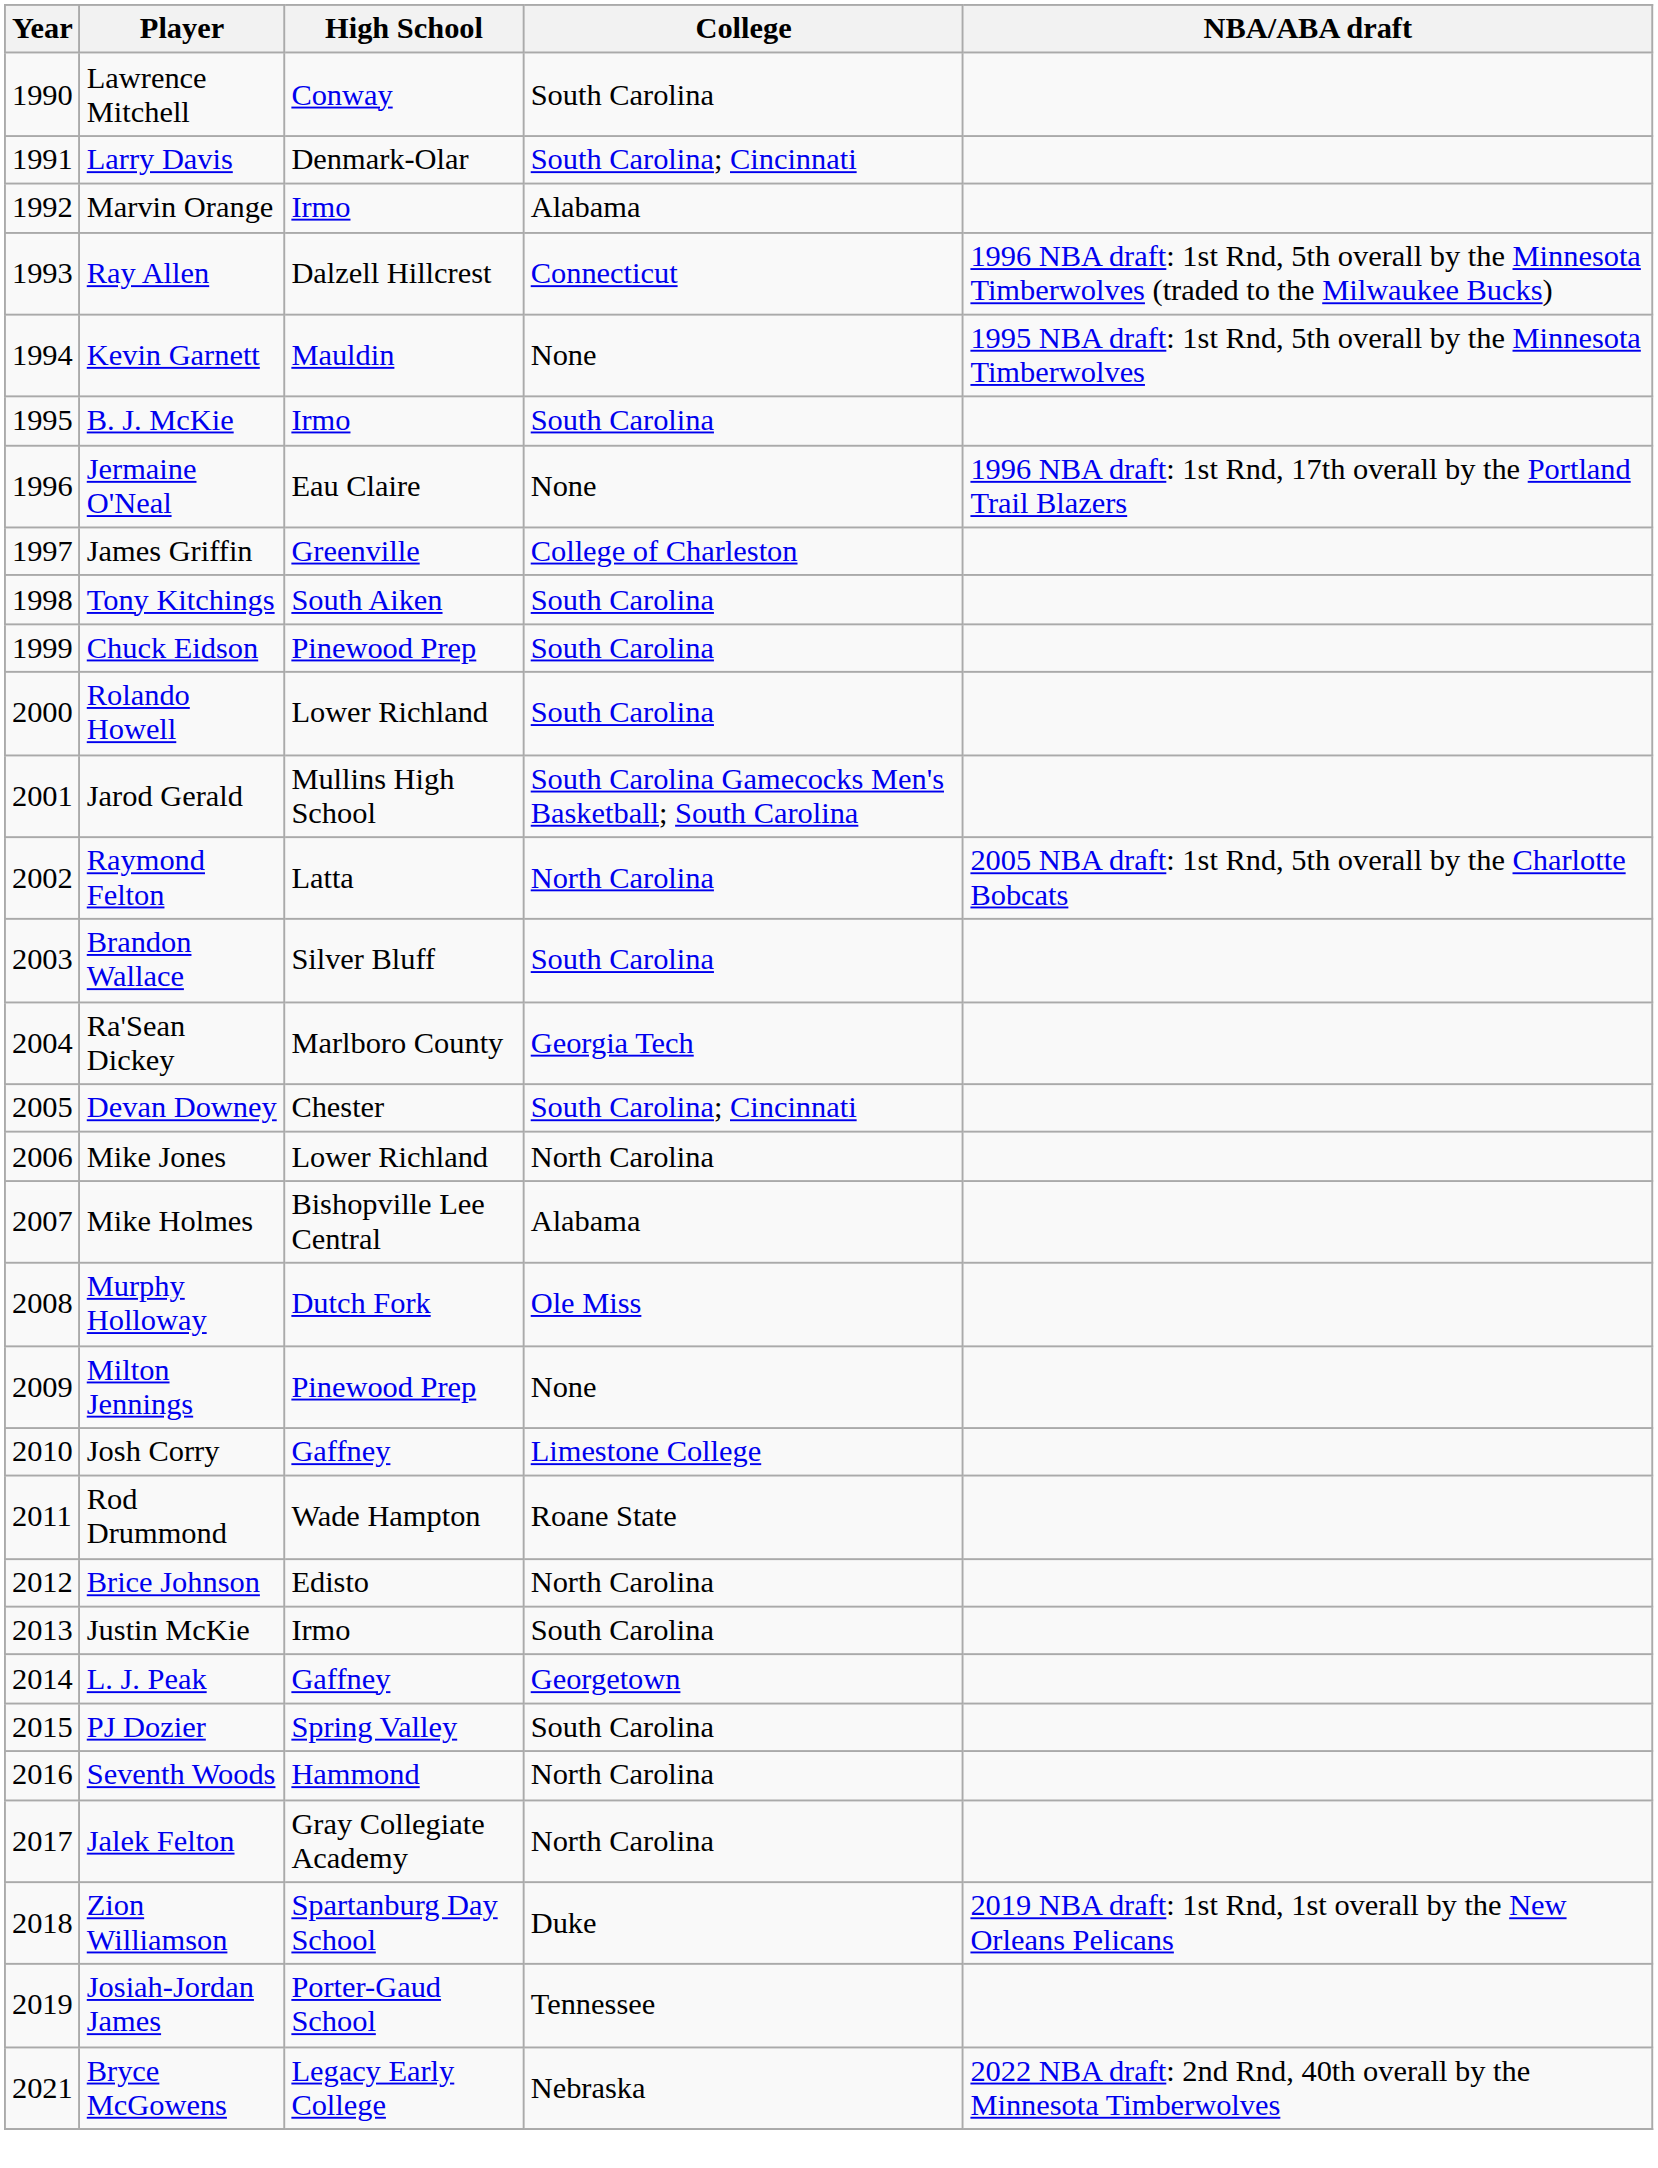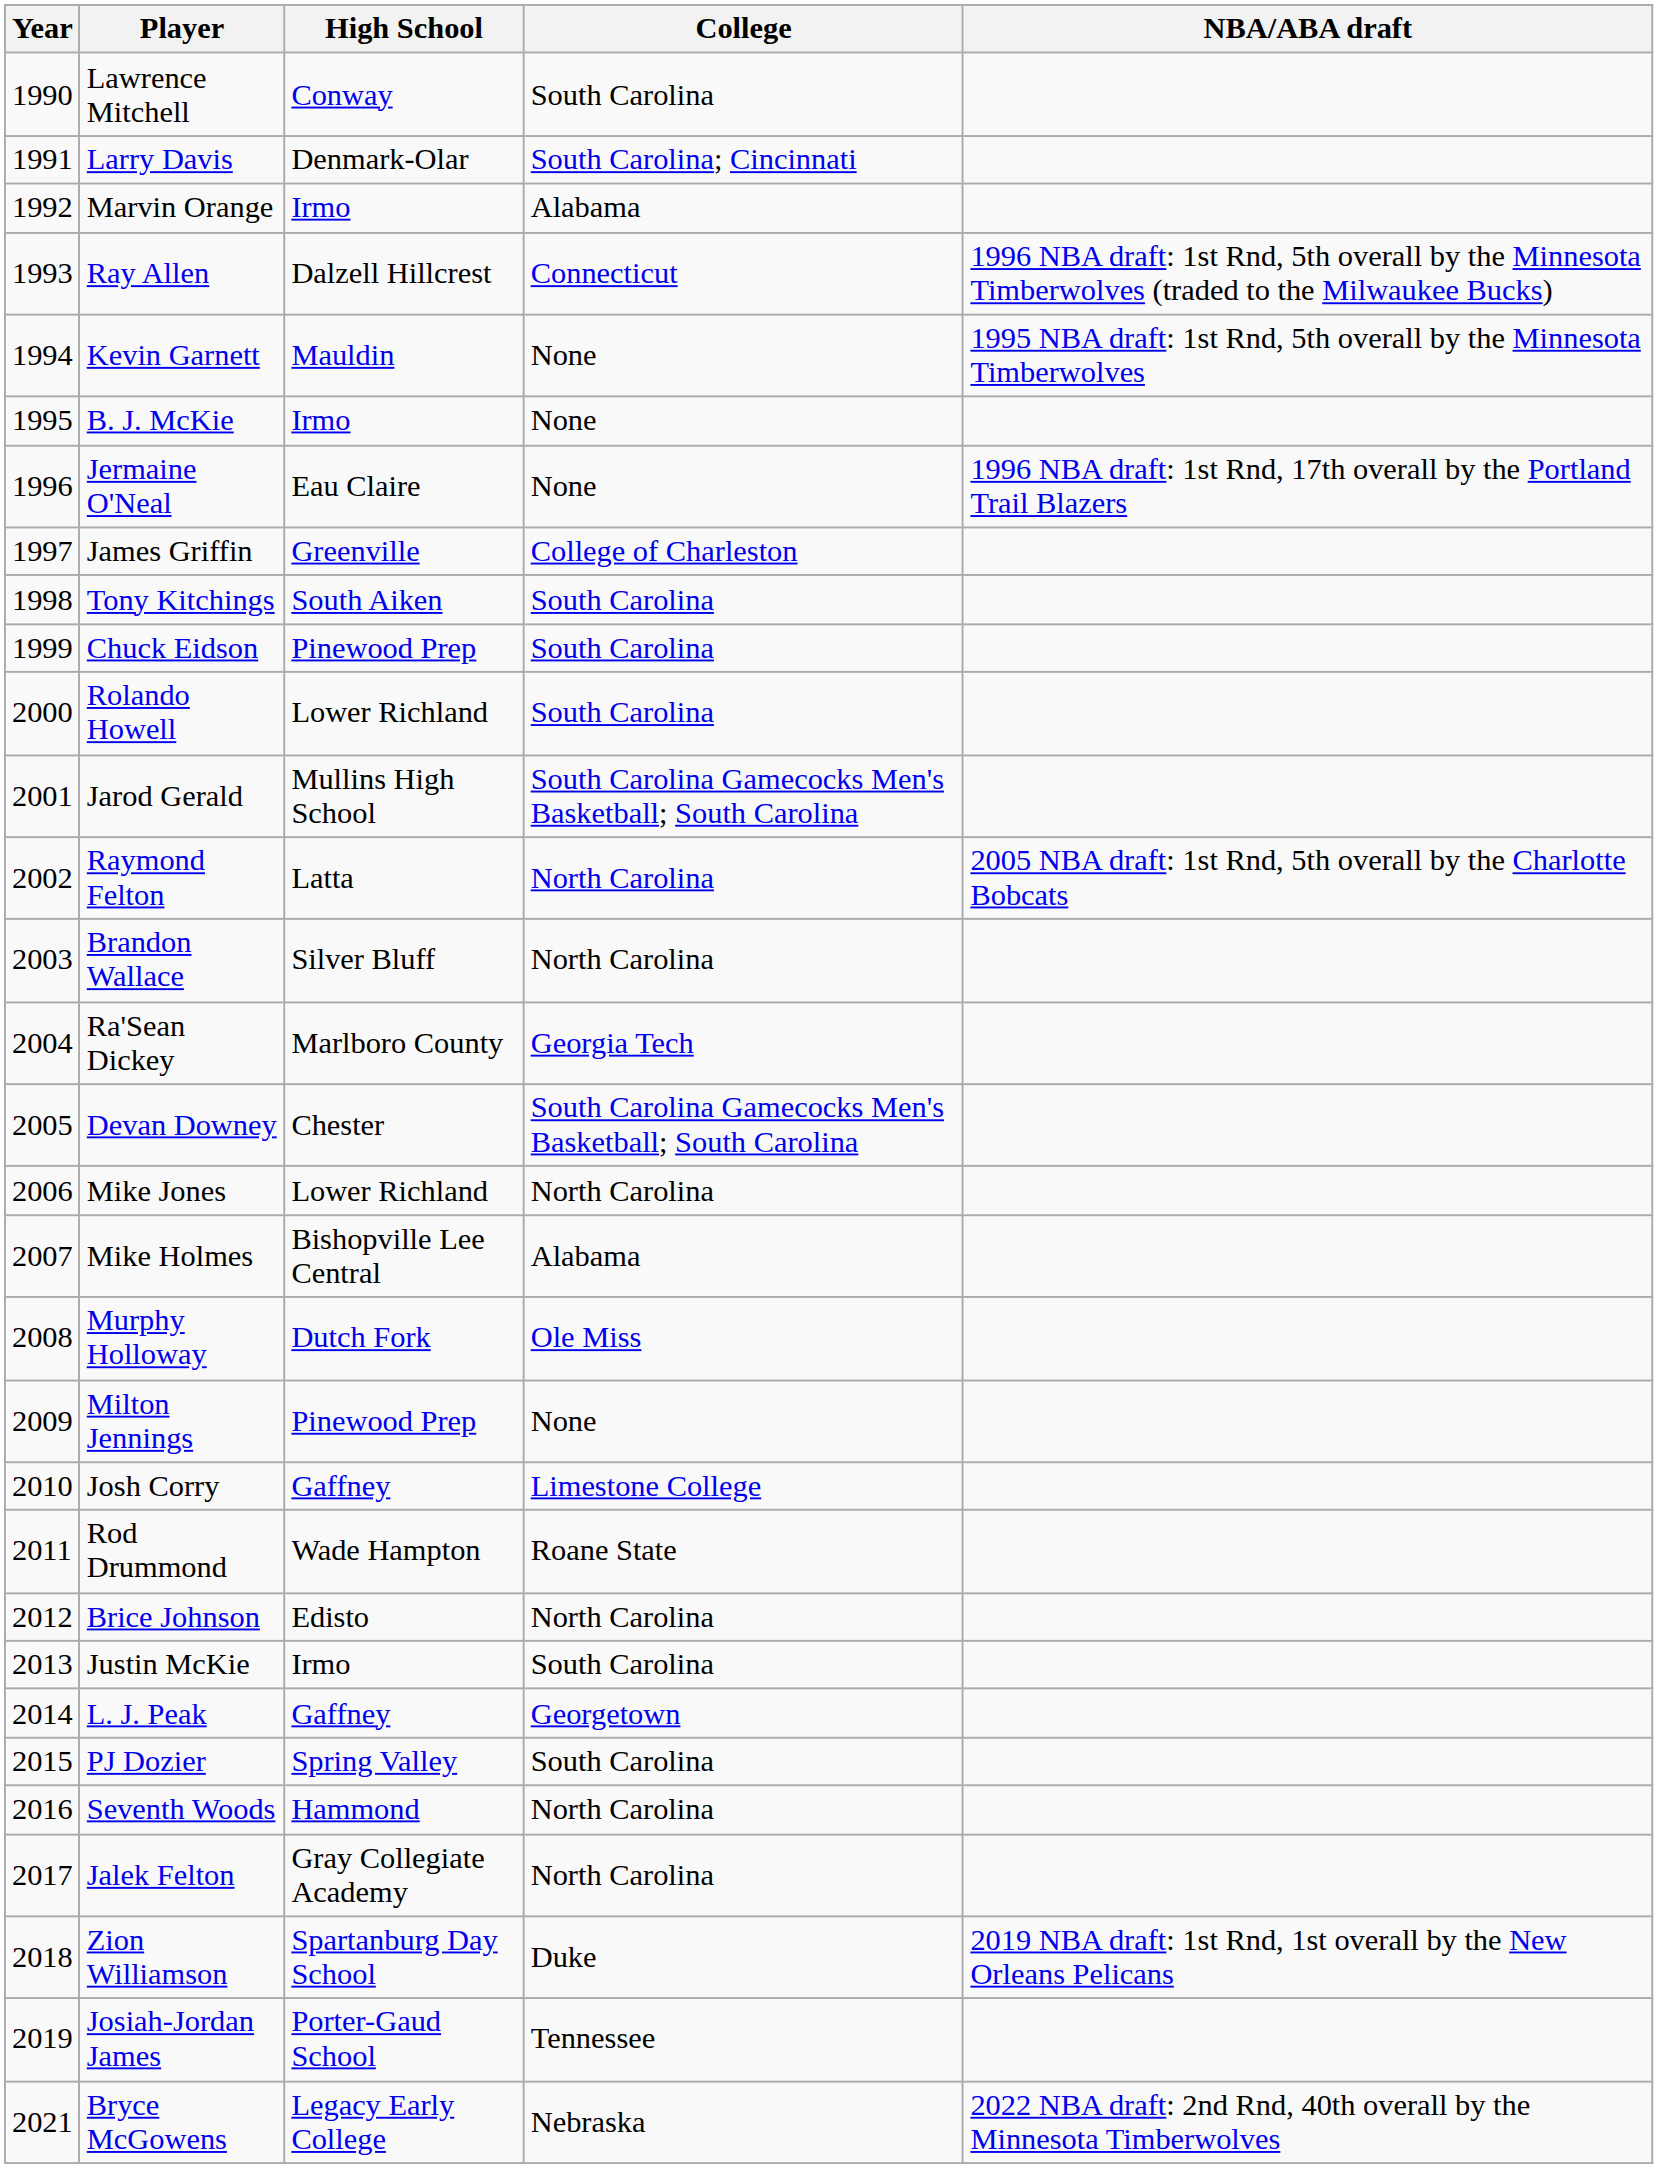 <table class="wikitable sortable">
 <tr>
 <th>Year</th>
 <th>Player</th>
 <th>High School</th>
 <th>College</th>
 <th>NBA/ABA draft</th>
 </tr>
 <tr>
 <td>1990</td>
 <td>Lawrence Mitchell</td>
 <td><a href='#'>Conway</a></td>
 <td>South Carolina</td>
 <td></td>
 </tr>
 <tr>
 <td>1991</td>
 <td><a href='#'>Larry Davis</a></td>
 <td>Denmark-Olar</td>
 <td><a href='#'>South Carolina</a>; <a href='#'>Cincinnati</a></td>
 <td></td>
 </tr>
 <tr>
 <td>1992</td>
 <td>Marvin Orange</td>
 <td><a href='#'>Irmo</a></td>
 <td>Alabama</td>
 <td></td>
 </tr>
 <tr>
 <td>1993</td>
 <td><a href='#'>Ray Allen</a></td>
 <td>Dalzell Hillcrest</td>
 <td><a href='#'>Connecticut</a></td>
 <td><a href='#'>1996 NBA draft</a>: 1st Rnd, 5th overall by the <a href='#'>Minnesota Timberwolves</a> (traded to the <a href='#'>Milwaukee Bucks</a>)</td>
 </tr>
 <tr>
 <td>1994</td>
 <td><a href='#'>Kevin Garnett</a></td>
 <td><a href='#'>Mauldin</a></td>
 <td>None</td>
 <td><a href='#'>1995 NBA draft</a>: 1st Rnd, 5th overall by the <a href='#'>Minnesota Timberwolves</a></td>
 </tr>
 <tr>
 <td>1995</td>
 <td><a href='#'>B. J. McKie</a></td>
 <td><a href='#'>Irmo</a></td>
-<td><a href='#'>South Carolina</a></td>
+<td>None</td>
 <td></td>
 </tr>
 <tr>
 <td>1996</td>
 <td><a href='#'>Jermaine O'Neal</a></td>
 <td>Eau Claire</td>
 <td>None</td>
 <td><a href='#'>1996 NBA draft</a>: 1st Rnd, 17th overall by the <a href='#'>Portland Trail Blazers</a></td>
 </tr>
 <tr>
 <td>1997</td>
 <td>James Griffin</td>
 <td><a href='#'>Greenville</a></td>
 <td><a href='#'>College of Charleston</a></td>
 <td></td>
 </tr>
 <tr>
 <td>1998</td>
 <td><a href='#'>Tony Kitchings</a></td>
 <td><a href='#'>South Aiken</a></td>
 <td><a href='#'>South Carolina</a></td>
 <td></td>
 </tr>
 <tr>
 <td>1999</td>
 <td><a href='#'>Chuck Eidson</a></td>
 <td><a href='#'>Pinewood Prep</a></td>
 <td><a href='#'>South Carolina</a></td>
 <td></td>
 </tr>
 <tr>
 <td>2000</td>
 <td><a href='#'>Rolando Howell</a></td>
 <td>Lower Richland</td>
 <td><a href='#'>South Carolina</a></td>
 <td></td>
 </tr>
 <tr>
 <td>2001</td>
 <td>Jarod Gerald</td>
 <td>Mullins High School</td>
 <td><a href='#'>South Carolina Gamecocks Men's Basketball</a>; <a href='#'>South Carolina</a></td>
 </tr>
 <tr>
 <td>2002</td>
 <td><a href='#'>Raymond Felton</a></td>
 <td>Latta</td>
 <td><a href='#'>North Carolina</a></td>
 <td><a href='#'>2005 NBA draft</a>: 1st Rnd, 5th overall by the <a href='#'>Charlotte Bobcats</a></td>
 </tr>
 <tr>
 <td>2003</td>
 <td><a href='#'>Brandon Wallace</a></td>
 <td>Silver Bluff</td>
-<td><a href='#'>South Carolina</a></td>
+<td>North Carolina</td>
 <td></td>
 </tr>
 <tr>
 <td>2004</td>
 <td>Ra'Sean Dickey</td>
 <td>Marlboro County</td>
 <td><a href='#'>Georgia Tech</a></td>
 <td></td>
 </tr>
 <tr>
 <td>2005</td>
 <td><a href='#'>Devan Downey</a></td>
 <td>Chester</td>
-<td><a href='#'>South Carolina</a>; <a href='#'>Cincinnati</a></td>
+<td><a href='#'>South Carolina Gamecocks Men's Basketball</a>; <a href='#'>South Carolina</a></td>
 <td></td>
 </tr>
 <tr>
 <td>2006</td>
 <td>Mike Jones</td>
 <td>Lower Richland</td>
 <td>North Carolina</td>
 <td></td>
 </tr>
 <tr>
 <td>2007</td>
 <td>Mike Holmes</td>
 <td>Bishopville Lee Central</td>
 <td>Alabama</td>
 <td></td>
 </tr>
 <tr>
 <td>2008</td>
 <td><a href='#'>Murphy Holloway</a></td>
 <td><a href='#'>Dutch Fork</a></td>
 <td><a href='#'>Ole Miss</a></td>
 <td></td>
 </tr>
 <tr>
 <td>2009</td>
 <td><a href='#'>Milton Jennings</a></td>
 <td><a href='#'>Pinewood Prep</a></td>
 <td>None</td>
 <td></td>
 </tr>
 <tr>
 <td>2010</td>
 <td>Josh Corry</td>
 <td><a href='#'>Gaffney</a></td>
 <td><a href='#'>Limestone College</a></td>
 <td></td>
 </tr>
 <tr>
 <td>2011</td>
 <td>Rod Drummond</td>
 <td>Wade Hampton</td>
 <td>Roane State</td>
 <td></td>
 </tr>
 <tr>
 <td>2012</td>
 <td><a href='#'>Brice Johnson</a></td>
 <td>Edisto</td>
 <td>North Carolina</td>
 <td></td>
 </tr>
 <tr>
 <td>2013</td>
 <td>Justin McKie</td>
 <td>Irmo</td>
 <td>South Carolina</td>
 <td></td>
 </tr>
 <tr>
 <td>2014</td>
 <td><a href='#'>L. J. Peak</a></td>
 <td><a href='#'>Gaffney</a></td>
 <td><a href='#'>Georgetown</a></td>
 <td></td>
 </tr>
 <tr>
 <td>2015</td>
 <td><a href='#'>PJ Dozier</a></td>
 <td><a href='#'>Spring Valley</a></td>
 <td>South Carolina</td>
 <td></td>
 </tr>
 <tr>
 <td>2016</td>
 <td><a href='#'>Seventh Woods</a></td>
 <td><a href='#'>Hammond</a></td>
 <td>North Carolina</td>
 <td></td>
 </tr>
 <tr>
 <td>2017</td>
 <td><a href='#'>Jalek Felton</a></td>
 <td>Gray Collegiate Academy</td>
 <td>North Carolina</td>
 <td></td>
 </tr>
 <tr>
 <td>2018</td>
 <td><a href='#'>Zion Williamson</a></td>
 <td><a href='#'>Spartanburg Day School</a></td>
 <td>Duke</td>
 <td><a href='#'>2019 NBA draft</a>: 1st Rnd, 1st overall by the <a href='#'>New Orleans Pelicans</a></td>
 </tr>
 <tr>
 <td>2019</td>
 <td><a href='#'>Josiah-Jordan James</a></td>
 <td><a href='#'>Porter-Gaud School</a></td>
 <td>Tennessee</td>
 <td></td>
 </tr>
 <tr>
 <td>2021</td>
 <td><a href='#'>Bryce McGowens</a></td>
 <td><a href='#'>Legacy Early College</a></td>
 <td>Nebraska</td>
 <td><a href='#'>2022 NBA draft</a>: 2nd Rnd, 40th overall by the <a href='#'>Minnesota Timberwolves</a></td>
 </tr>
 <tr>
 </tr>
 </table>
